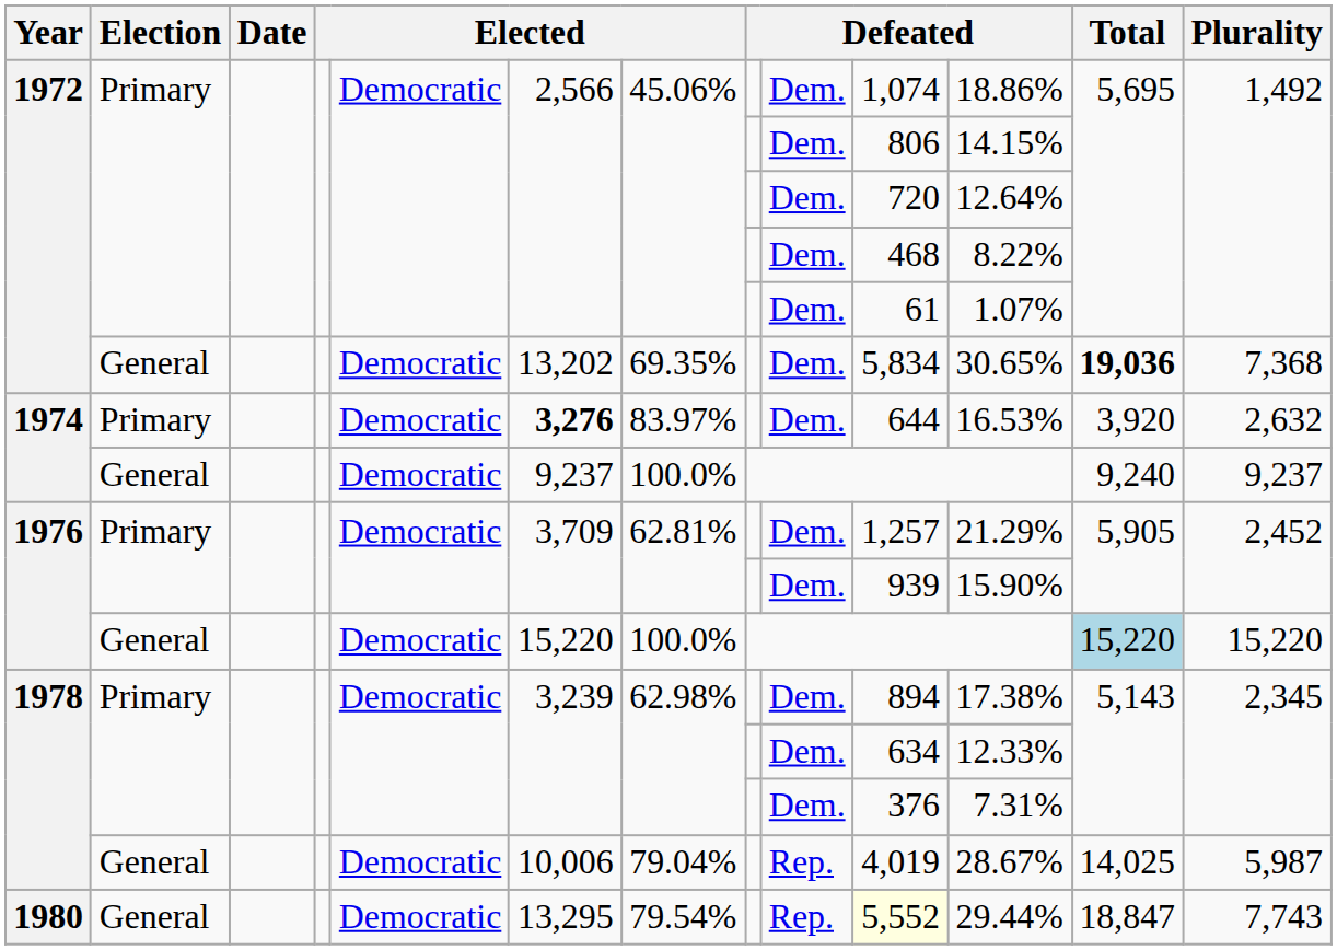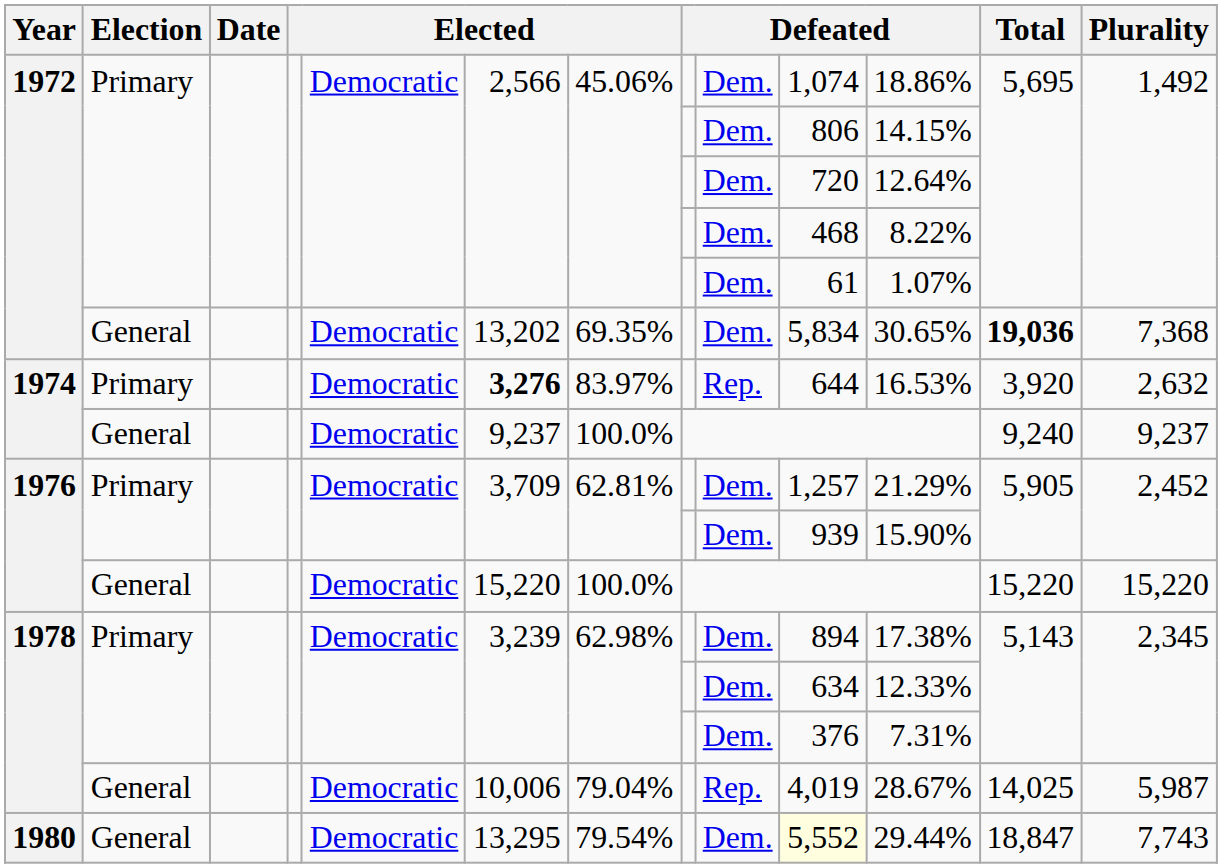 <table class=wikitable>
 <tr>
 <th>Year</th>
 <th>Election</th>
 <th>Date</th>
 <th ! colspan="4">Elected</th>
 <th ! colspan="4">Defeated</th>
 <th>Total</th>
 <th>Plurality</th>
 </tr>
 <tr>
 <th rowspan="6" valign="top">1972</th>
 <td rowspan="5" valign="top">Primary</td>
 <td rowspan="5" valign="top"></td>
 <td rowspan="5" valign="top"></td>
 <td rowspan="5" valign="top" ><a href='#'>Democratic</a></td>
 <td rowspan="5" valign="top" align="right">2,566</td>
 <td rowspan="5" valign="top" align="right">45.06%</td>
 <td valign="top"></td>
 <td><a href='#'>Dem.</a></td>
 <td valign="top" align="right">1,074</td>
 <td valign="top" align="right">18.86%</td>
 <td rowspan="5" valign="top" align="right">5,695</td>
 <td rowspan="5" valign="top" align="right">1,492</td>
 </tr>
 <tr>
 <td valign="top"></td>
 <td><a href='#'>Dem.</a></td>
 <td valign="top" align="right">806</td>
 <td valign="top" align="right">14.15%</td>
 </tr>
 <tr>
 <td valign="top"></td>
 <td><a href='#'>Dem.</a></td>
 <td valign="top" align="right">720</td>
 <td valign="top" align="right">12.64%</td>
 </tr>
 <tr>
 <td valign="top"></td>
 <td><a href='#'>Dem.</a></td>
 <td valign="top" align="right">468</td>
 <td valign="top" align="right">8.22%</td>
 </tr>
 <tr>
 <td valign="top"></td>
 <td><a href='#'>Dem.</a></td>
 <td valign="top" align="right">61</td>
 <td valign="top" align="right">1.07%</td>
 </tr>
 <tr>
 <td valign="top">General</td>
 <td valign="top"></td>
 <td valign="top"></td>
 <td valign="top" ><a href='#'>Democratic</a></td>
 <td valign="top" align="right">13,202</td>
 <td valign="top" align="right">69.35%</td>
 <td valign="top"></td>
 <td><a href='#'>Dem.</a></td>
 <td valign="top" align="right">5,834</td>
 <td valign="top" align="right">30.65%</td>
 <td valign="top" align="right"><strong>19,036</strong></td>
 <td valign="top" align="right">7,368</td>
 </tr>
 <tr>
 <th rowspan="2" valign="top">1974</th>
 <td valign="top">Primary</td>
 <td valign="top"></td>
 <td valign="top"></td>
 <td valign="top" ><a href='#'>Democratic</a></td>
 <td valign="top" align="right"><strong>3,276</strong></td>
 <td valign="top" align="right">83.97%</td>
 <td valign="top"></td>
-<td><a href='#'>Dem.</a></td>
+<td valign="top" ><a href='#'>Rep.</a></td>
 <td valign="top" align="right">644</td>
 <td valign="top" align="right">16.53%</td>
 <td valign="top" align="right">3,920</td>
 <td valign="top" align="right">2,632</td>
 </tr>
 <tr>
 <td valign="top">General</td>
 <td valign="top"></td>
 <td valign="top"></td>
 <td valign="top" ><a href='#'>Democratic</a></td>
 <td valign="top" align="right">9,237</td>
 <td valign="top" align="right">100.0%</td>
 <td valign="top" colspan="4"></td>
 <td valign="top" align="right">9,240</td>
 <td valign="top" align="right">9,237</td>
 </tr>
 <tr>
 <th rowspan="3" valign="top">1976</th>
 <td rowspan="2" valign="top">Primary</td>
 <td rowspan="2" valign="top"></td>
 <td rowspan="2" valign="top"></td>
 <td rowspan="2" valign="top" ><a href='#'>Democratic</a></td>
 <td rowspan="2" valign="top" align="right">3,709</td>
 <td rowspan="2" valign="top" align="right">62.81%</td>
 <td valign="top"></td>
 <td><a href='#'>Dem.</a></td>
 <td valign="top" align="right">1,257</td>
 <td valign="top" align="right">21.29%</td>
 <td rowspan="2" valign="top" align="right">5,905</td>
 <td rowspan="2" valign="top" align="right">2,452</td>
 </tr>
 <tr>
 <td valign="top"></td>
 <td><a href='#'>Dem.</a></td>
 <td valign="top" align="right">939</td>
 <td valign="top" align="right">15.90%</td>
 </tr>
 <tr>
 <td valign="top">General</td>
 <td valign="top"></td>
 <td valign="top"></td>
 <td valign="top" ><a href='#'>Democratic</a></td>
 <td valign="top" align="right">15,220</td>
 <td valign="top" align="right">100.0%</td>
 <td valign="top" colspan="4"></td>
-<td valign="top" align="right" style="background: lightblue;">15,220</td>
+<td valign="top" align="right">15,220</td>
 <td valign="top" align="right">15,220</td>
 </tr>
 <tr>
 <th rowspan="4" valign="top">1978</th>
 <td rowspan="3" valign="top">Primary</td>
 <td rowspan="3" valign="top"></td>
 <td rowspan="3" valign="top"></td>
 <td rowspan="3" valign="top" ><a href='#'>Democratic</a></td>
 <td rowspan="3" valign="top" align="right">3,239</td>
 <td rowspan="3" valign="top" align="right">62.98%</td>
 <td valign="top"></td>
 <td><a href='#'>Dem.</a></td>
 <td valign="top" align="right">894</td>
 <td valign="top" align="right">17.38%</td>
 <td rowspan="3" valign="top" align="right">5,143</td>
 <td rowspan="3" valign="top" align="right">2,345</td>
 </tr>
 <tr>
 <td valign="top"></td>
 <td><a href='#'>Dem.</a></td>
 <td valign="top" align="right">634</td>
 <td valign="top" align="right">12.33%</td>
 </tr>
 <tr>
 <td valign="top"></td>
 <td><a href='#'>Dem.</a></td>
 <td valign="top" align="right">376</td>
 <td valign="top" align="right">7.31%</td>
 </tr>
 <tr>
 <td valign="top">General</td>
 <td valign="top"></td>
 <td valign="top"></td>
 <td valign="top" ><a href='#'>Democratic</a></td>
 <td valign="top" align="right">10,006</td>
 <td valign="top" align="right">79.04%</td>
 <td valign="top"></td>
 <td valign="top" ><a href='#'>Rep.</a></td>
 <td valign="top" align="right">4,019</td>
 <td valign="top" align="right">28.67%</td>
 <td valign="top" align="right">14,025</td>
 <td valign="top" align="right">5,987</td>
 </tr>
 <tr>
 <th valign="top">1980</th>
 <td valign="top">General</td>
 <td valign="top"></td>
 <td valign="top"></td>
 <td valign="top" ><a href='#'>Democratic</a></td>
 <td valign="top" align="right">13,295</td>
 <td valign="top" align="right">79.54%</td>
 <td valign="top"></td>
-<td valign="top" ><a href='#'>Rep.</a></td>
+<td><a href='#'>Dem.</a></td>
 <td valign="top" align="right" style="background: lightyellow;">5,552</td>
 <td valign="top" align="right">29.44%</td>
 <td valign="top" align="right">18,847</td>
 <td valign="top" align="right">7,743</td>
 </tr>
 </table>
